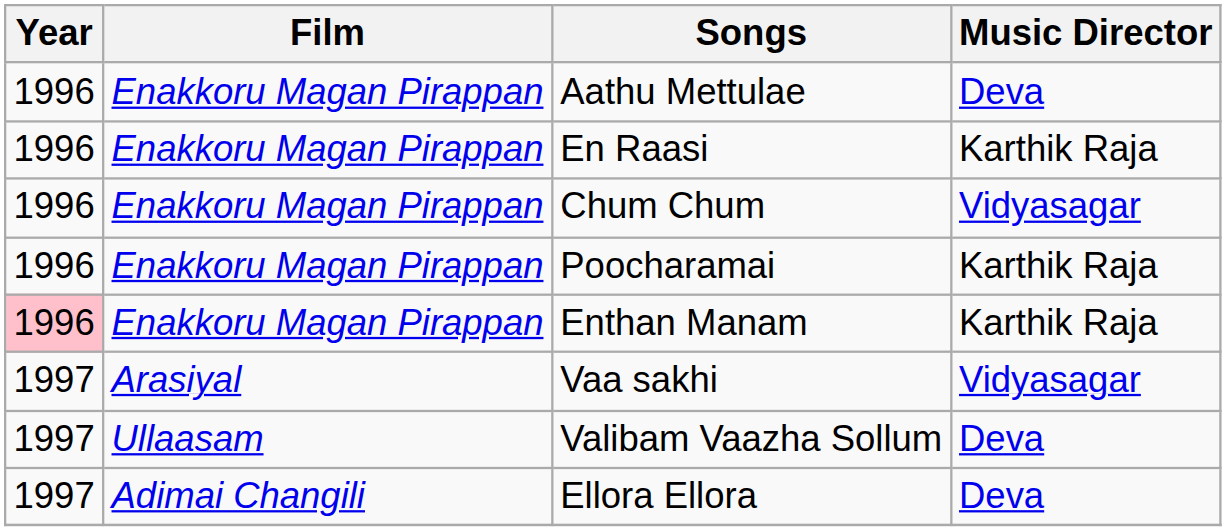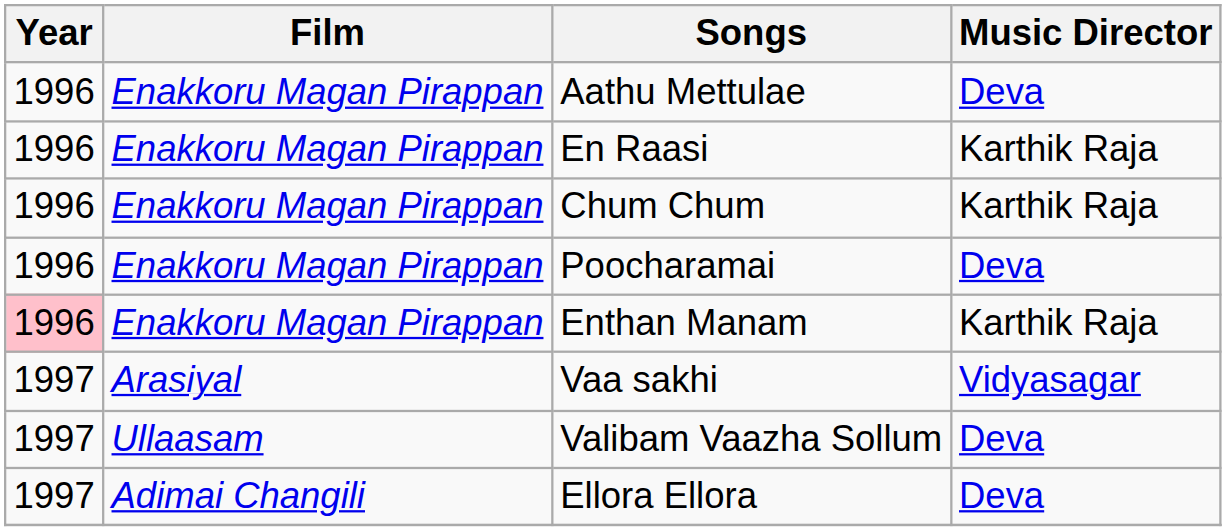 <table class="wikitable">
 <tr>
 <th>Year</th>
 <th>Film</th>
 <th>Songs</th>
 <th>Music Director</th>
 </tr>
 <tr>
 <td>1996</td>
 <td><em><a href='#'>Enakkoru Magan Pirappan</a></em></td>
 <td>Aathu Mettulae</td>
 <td><a href='#'>Deva</a></td>
 </tr>
 <tr>
 <td>1996</td>
 <td><em><a href='#'>Enakkoru Magan Pirappan</a></em></td>
 <td>En Raasi</td>
 <td>Karthik Raja</td>
 </tr>
 <tr>
 <td>1996</td>
 <td><em><a href='#'>Enakkoru Magan Pirappan</a></em></td>
 <td>Chum Chum</td>
-<td><a href='#'>Vidyasagar</a></td>
+<td>Karthik Raja</td>
 </tr>
 <tr>
 <td>1996</td>
 <td><em><a href='#'>Enakkoru Magan Pirappan</a></em></td>
 <td>Poocharamai</td>
-<td>Karthik Raja</td>
+<td><a href='#'>Deva</a></td>
 </tr>
 <tr>
 <td style="background: pink;">1996</td>
 <td><em><a href='#'>Enakkoru Magan Pirappan</a></em></td>
 <td>Enthan Manam</td>
 <td>Karthik Raja</td>
 </tr>
 <tr>
 <td>1997</td>
 <td><em><a href='#'>Arasiyal</a></em></td>
 <td>Vaa sakhi</td>
 <td><a href='#'>Vidyasagar</a></td>
 </tr>
 <tr>
 <td>1997</td>
 <td><em><a href='#'>Ullaasam</a></em></td>
 <td>Valibam Vaazha Sollum</td>
 <td><a href='#'>Deva</a></td>
 </tr>
 <tr>
 <td>1997</td>
 <td><em><a href='#'>Adimai Changili</a></em></td>
 <td>Ellora Ellora</td>
 <td><a href='#'>Deva</a></td>
 </tr>
 <tr>
 </tr>
 </table>
